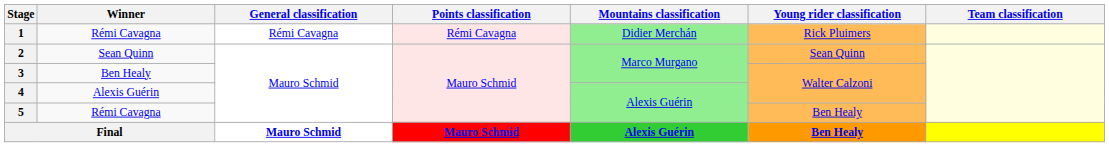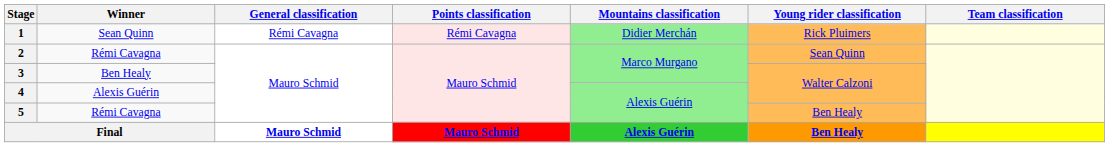 <table class="wikitable" style="text-align: center; font-size:smaller;">
 <tr style="background:#efefef;">
 <th width="1%">Stage</th>
 <th width="16.5%">Winner</th>
 <th width="16.5%"><a href='#'>General classification</a><br></th>
 <th width="16.5%"><a href='#'>Points classification</a><br></th>
 <th width="16.5%"><a href='#'>Mountains classification</a><br></th>
 <th width="16.5%"><a href='#'>Young rider classification</a><br></th>
 <th width="16.5%"><a href='#'>Team classification</a></th>
 </tr>
 <tr>
 <th>1</th>
-<td><a href='#'>Rémi Cavagna</a></td>
+<td><a href='#'>Sean Quinn</a></td>
 <td style="background:white;"><a href='#'>Rémi Cavagna</a></td>
 <td style="background:#FFE6E6;"><a href='#'>Rémi Cavagna</a></td>
 <td style="background:lightgreen;"><a href='#'>Didier Merchán</a></td>
 <td style="background:#FFBB57;"><a href='#'>Rick Pluimers</a></td>
 <td style="background:lightyellow;"></td>
 </tr>
 <tr>
 <th>2</th>
-<td><a href='#'>Sean Quinn</a></td>
+<td><a href='#'>Rémi Cavagna</a></td>
 <td style="background:white;" rowspan=4><a href='#'>Mauro Schmid</a></td>
 <td style="background:#FFE6E6;" rowspan=4><a href='#'>Mauro Schmid</a></td>
 <td style="background:lightgreen;" rowspan=2><a href='#'>Marco Murgano</a></td>
 <td style="background:#FFBB57;"><a href='#'>Sean Quinn</a></td>
 <td style="background:lightyellow;" rowspan=4></td>
 </tr>
 <tr>
 <th>3</th>
 <td><a href='#'>Ben Healy</a></td>
 <td style="background:#FFBB57;" rowspan=2><a href='#'>Walter Calzoni</a></td>
 </tr>
 <tr>
 <th>4</th>
 <td><a href='#'>Alexis Guérin</a></td>
 <td style="background:lightgreen;" rowspan=2><a href='#'>Alexis Guérin</a></td>
 </tr>
 <tr>
 <th>5</th>
 <td><a href='#'>Rémi Cavagna</a></td>
 <td style="background:#FFBB57;"><a href='#'>Ben Healy</a></td>
 </tr>
 <tr>
 <th colspan="2">Final</th>
 <th style="background:white;"><a href='#'>Mauro Schmid</a></th>
 <th style="background:#f00;"><a href='#'>Mauro Schmid</a></th>
 <th style="background:limegreen;"><a href='#'>Alexis Guérin</a></th>
 <th style="background:#FF9900;"><a href='#'>Ben Healy</a></th>
 <th style="background:yellow;"></th>
 </tr>
 </table>
